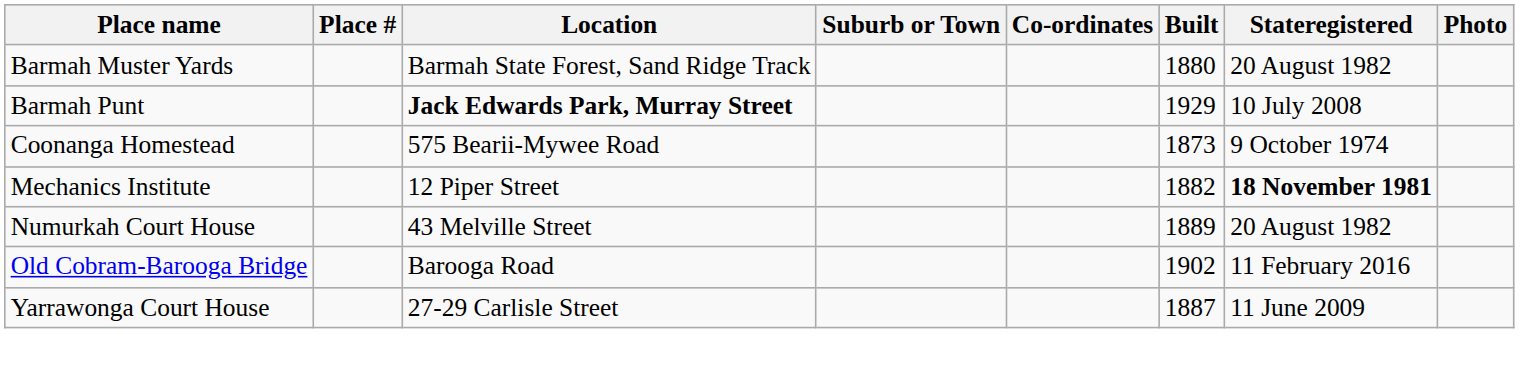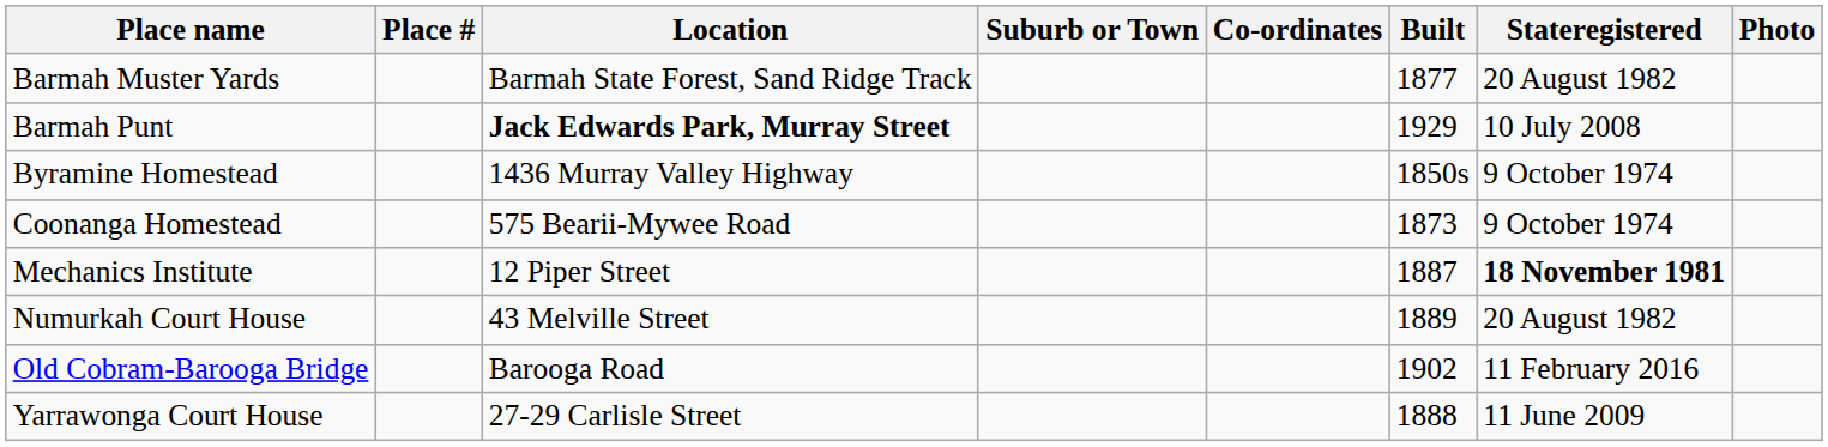 <table class="wikitable sortable">
 <tr>
 <th>Place name</th>
 <th>Place #</th>
 <th>Location</th>
 <th>Suburb or Town</th>
 <th>Co-ordinates</th>
 <th>Built</th>
 <th>Stateregistered</th>
 <th class="unsortable">Photo</th>
 </tr>
 <tr>
 <td>Barmah Muster Yards</td>
 <td></td>
 <td>Barmah State Forest, Sand Ridge Track</td>
 <td></td>
 <td></td>
-<td>1880</td>
+<td>1877</td>
 <td>20 August 1982</td>
 <td></td>
 </tr>
 <tr>
 <td>Barmah Punt</td>
 <td></td>
 <td><strong>Jack Edwards Park, Murray Street</strong></td>
 <td></td>
 <td></td>
 <td>1929</td>
 <td>10 July 2008</td>
+<td></td>
+</tr>
+<tr>
+<td>Byramine Homestead</td>
+<td></td>
+<td>1436 Murray Valley Highway</td>
+<td></td>
+<td></td>
+<td> 1850s</td>
+<td>9 October 1974</td>
 <td></td>
 </tr>
 <tr>
 <td>Coonanga Homestead</td>
 <td></td>
 <td>575 Bearii-Mywee Road</td>
 <td></td>
 <td></td>
 <td>1873</td>
 <td>9 October 1974</td>
 <td></td>
 </tr>
 <tr>
 <td>Mechanics Institute</td>
 <td></td>
 <td>12 Piper Street</td>
 <td></td>
 <td></td>
-<td>1882</td>
+<td>1887</td>
 <td><strong>18 November 1981</strong></td>
 <td></td>
 </tr>
 <tr>
 <td>Numurkah Court House</td>
 <td></td>
 <td>43 Melville Street</td>
 <td></td>
 <td></td>
 <td>1889</td>
 <td>20 August 1982</td>
 <td></td>
 </tr>
 <tr>
 <td><a href='#'>Old Cobram-Barooga Bridge</a></td>
 <td></td>
 <td>Barooga Road</td>
 <td></td>
 <td></td>
 <td>1902</td>
 <td>11 February 2016</td>
 <td></td>
 </tr>
 <tr>
 <td>Yarrawonga Court House</td>
 <td></td>
 <td>27-29 Carlisle Street</td>
 <td></td>
 <td></td>
-<td>1887</td>
+<td>1888</td>
 <td>11 June 2009</td>
 <td></td>
 </tr>
 </table>
